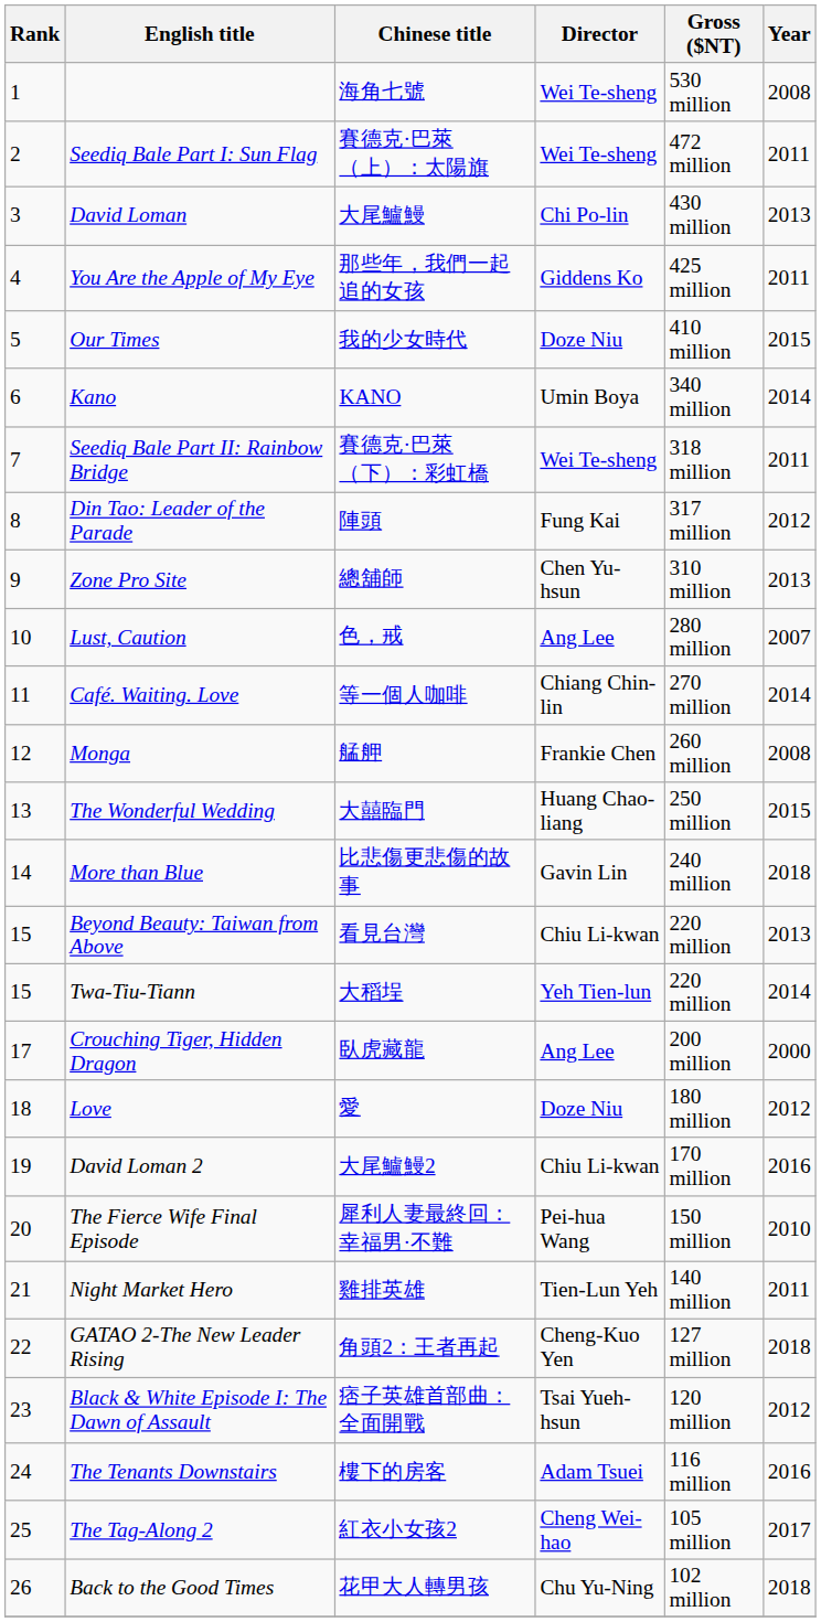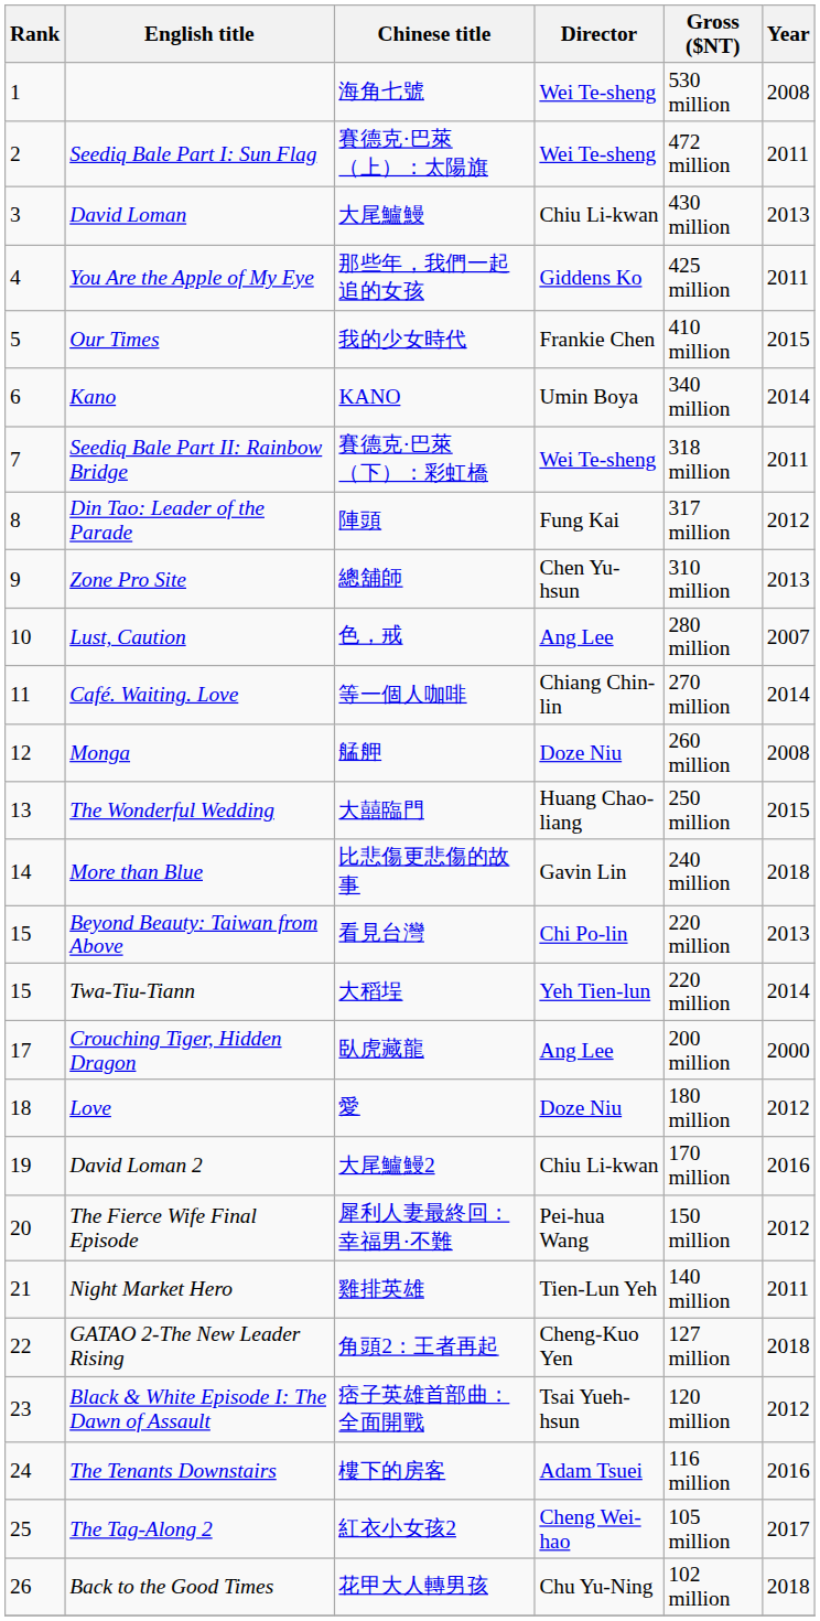 <table class="wikitable sortable">
 <tr>
 <th>Rank</th>
 <th>English title</th>
 <th>Chinese title</th>
 <th>Director</th>
 <th>Gross ($NT)</th>
 <th>Year</th>
 </tr>
 <tr>
 <td>1</td>
 <td><em></em></td>
 <td><a href='#'>海角七號</a></td>
 <td><a href='#'>Wei Te-sheng</a></td>
 <td>530 million</td>
 <td>2008</td>
 </tr>
 <tr>
 <td>2</td>
 <td><em><a href='#'>Seediq Bale Part I: Sun Flag</a></em></td>
 <td><a href='#'>賽德克·巴萊（上）：太陽旗</a></td>
 <td><a href='#'>Wei Te-sheng</a></td>
 <td>472 million</td>
 <td>2011</td>
 </tr>
 <tr>
 <td>3</td>
 <td><em><a href='#'>David Loman</a></em></td>
 <td><a href='#'>大尾鱸鰻</a></td>
-<td><a href='#'>Chi Po-lin</a></td>
+<td>Chiu Li-kwan</td>
 <td>430 million</td>
 <td>2013</td>
 </tr>
 <tr>
 <td>4</td>
 <td><em><a href='#'>You Are the Apple of My Eye</a></em></td>
 <td><a href='#'>那些年，我們一起追的女孩</a></td>
 <td><a href='#'>Giddens Ko</a></td>
 <td>425 million</td>
 <td>2011</td>
 </tr>
 <tr>
 <td>5</td>
 <td><em><a href='#'>Our Times</a></em></td>
 <td><a href='#'>我的少女時代</a></td>
-<td><a href='#'>Doze Niu</a></td>
+<td>Frankie Chen</td>
 <td>410 million</td>
 <td>2015</td>
 </tr>
 <tr>
 <td>6</td>
 <td><em><a href='#'>Kano</a></em></td>
 <td><a href='#'>KANO</a></td>
 <td>Umin Boya</td>
 <td>340 million</td>
 <td>2014</td>
 </tr>
 <tr>
 <td>7</td>
 <td><em><a href='#'>Seediq Bale Part II: Rainbow Bridge</a></em></td>
 <td><a href='#'>賽德克·巴萊（下）：彩虹橋</a></td>
 <td><a href='#'>Wei Te-sheng</a></td>
 <td>318 million</td>
 <td>2011</td>
 </tr>
 <tr>
 <td>8</td>
 <td><em><a href='#'>Din Tao: Leader of the Parade</a></em></td>
 <td><a href='#'>陣頭</a></td>
 <td>Fung Kai</td>
 <td>317 million</td>
 <td>2012</td>
 </tr>
 <tr>
 <td>9</td>
 <td><em><a href='#'>Zone Pro Site</a></em></td>
 <td><a href='#'>總舖師</a></td>
 <td>Chen Yu-hsun</td>
 <td>310 million</td>
 <td>2013</td>
 </tr>
 <tr>
 <td>10</td>
 <td><em><a href='#'>Lust, Caution</a></em></td>
 <td><a href='#'>色，戒</a></td>
 <td><a href='#'>Ang Lee</a></td>
 <td>280 million</td>
 <td>2007</td>
 </tr>
 <tr>
 <td>11</td>
 <td><em><a href='#'>Café. Waiting. Love</a></em></td>
 <td><a href='#'>等一個人咖啡</a></td>
 <td>Chiang Chin-lin</td>
 <td>270 million</td>
 <td>2014</td>
 </tr>
 <tr>
 <td>12</td>
 <td><em><a href='#'>Monga</a></em></td>
 <td><a href='#'>艋舺</a></td>
-<td>Frankie Chen</td>
+<td><a href='#'>Doze Niu</a></td>
 <td>260 million</td>
 <td>2008</td>
 </tr>
 <tr>
 <td>13</td>
 <td><em><a href='#'>The Wonderful Wedding</a></em></td>
 <td><a href='#'>大囍臨門</a></td>
 <td>Huang Chao-liang</td>
 <td>250 million</td>
 <td>2015</td>
 </tr>
 <tr>
 <td>14</td>
 <td><em><a href='#'>More than Blue</a></em></td>
 <td><a href='#'>比悲傷更悲傷的故事</a></td>
 <td>Gavin Lin</td>
 <td>240 million</td>
 <td>2018</td>
 </tr>
 <tr>
 <td>15</td>
 <td><em><a href='#'>Beyond Beauty: Taiwan from Above</a></em></td>
 <td><a href='#'>看見台灣</a></td>
-<td>Chiu Li-kwan</td>
+<td><a href='#'>Chi Po-lin</a></td>
 <td>220 million</td>
 <td>2013</td>
 </tr>
 <tr>
 <td>15</td>
 <td><em>Twa-Tiu-Tiann</em></td>
 <td><a href='#'>大稻埕</a></td>
 <td><a href='#'>Yeh Tien-lun</a></td>
 <td>220 million</td>
 <td>2014</td>
 </tr>
 <tr>
 <td>17</td>
 <td><em><a href='#'>Crouching Tiger, Hidden Dragon</a></em></td>
 <td><a href='#'>臥虎藏龍</a></td>
 <td><a href='#'>Ang Lee</a></td>
 <td>200 million</td>
 <td>2000</td>
 </tr>
 <tr>
 <td>18</td>
 <td><em><a href='#'>Love</a></em></td>
 <td><a href='#'>愛</a></td>
 <td><a href='#'>Doze Niu</a></td>
 <td>180 million</td>
 <td>2012</td>
 </tr>
 <tr>
 <td>19</td>
 <td><em>David Loman 2</em></td>
 <td><a href='#'>大尾鱸鰻2</a></td>
 <td>Chiu Li-kwan</td>
 <td>170 million</td>
 <td>2016</td>
 </tr>
 <tr>
 <td>20</td>
 <td><em>The Fierce Wife Final Episode</em></td>
 <td><a href='#'>犀利人妻最終回：幸福男·不難</a></td>
 <td>Pei-hua Wang</td>
 <td>150 million</td>
-<td>2010</td>
+<td>2012</td>
 </tr>
 <tr>
 <td>21</td>
 <td><em>Night Market Hero</em></td>
 <td><a href='#'>雞排英雄</a></td>
 <td>Tien-Lun Yeh</td>
 <td>140 million</td>
 <td>2011</td>
 </tr>
 <tr>
 <td>22</td>
 <td><em>GATAO 2-The New Leader Rising</em></td>
 <td><a href='#'>角頭2：王者再起</a></td>
 <td>Cheng-Kuo Yen</td>
 <td>127 million</td>
 <td>2018</td>
 </tr>
 <tr>
 <td>23</td>
 <td><em><a href='#'>Black & White Episode I: The Dawn of Assault</a></em></td>
 <td><a href='#'>痞子英雄首部曲：全面開戰</a></td>
 <td>Tsai Yueh-hsun</td>
 <td>120 million</td>
 <td>2012</td>
 </tr>
 <tr>
 <td>24</td>
 <td><em><a href='#'>The Tenants Downstairs</a></em></td>
 <td><a href='#'>樓下的房客</a></td>
 <td><a href='#'>Adam Tsuei</a></td>
 <td>116 million</td>
 <td>2016</td>
 </tr>
 <tr>
 <td>25</td>
 <td><em><a href='#'>The Tag-Along 2</a></em></td>
 <td><a href='#'>紅衣小女孩2</a></td>
 <td><a href='#'>Cheng Wei-hao</a></td>
 <td>105 million</td>
 <td>2017</td>
 </tr>
 <tr>
 <td>26</td>
 <td><em>Back to the Good Times</em></td>
 <td><a href='#'>花甲大人轉男孩</a></td>
 <td>Chu Yu-Ning</td>
 <td>102 million</td>
 <td>2018</td>
 </tr>
 <tr>
 </tr>
 </table>
